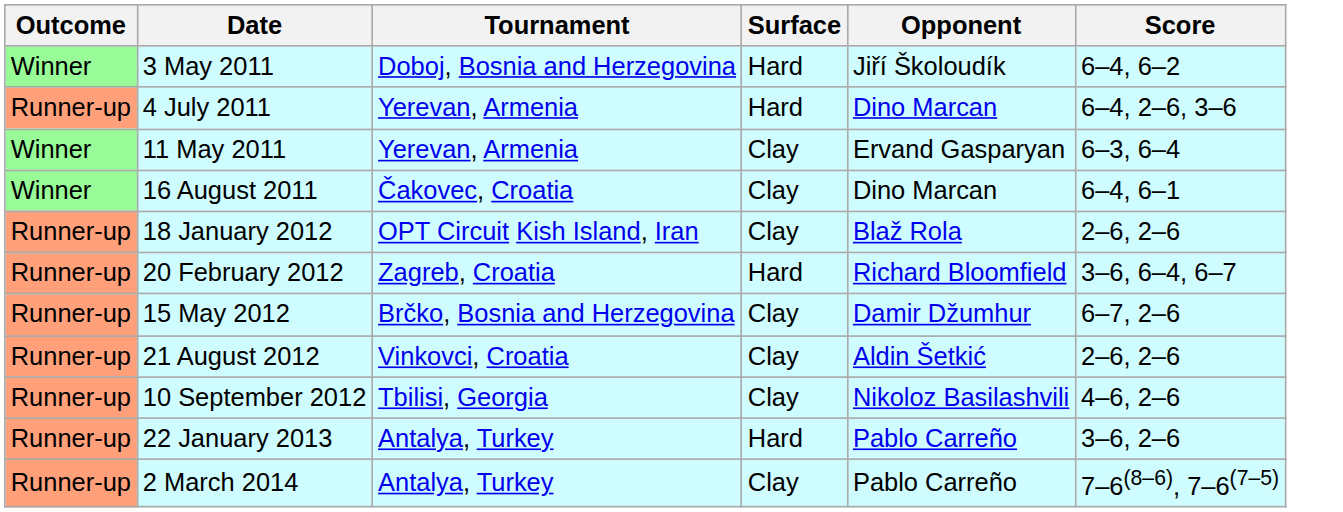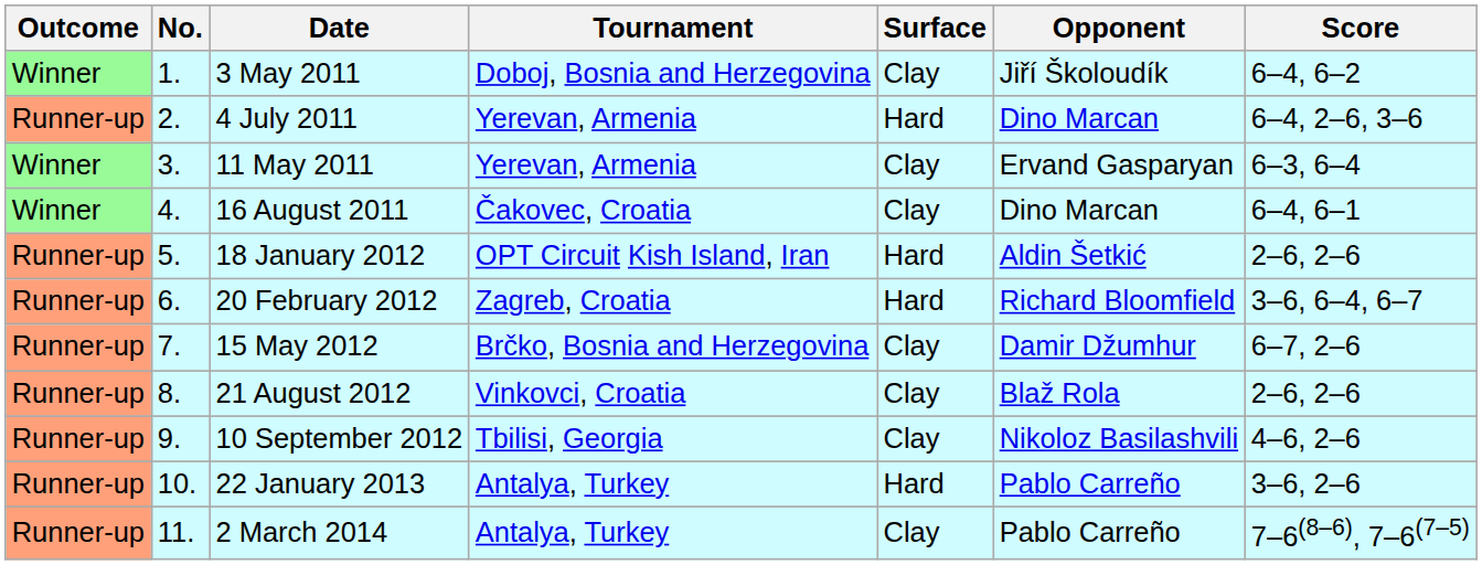 <table class=wikitable style=font-size:97%>
 <tr>
 <th>Outcome</th>
+<th>No.</th>
 <th>Date</th>
 <th>Tournament</th>
 <th>Surface</th>
 <th>Opponent</th>
 <th>Score</th>
 </tr>
 <tr bgcolor=CFFCFF>
 <td bgcolor=98FB98>Winner</td>
+<td>1.</td>
 <td>3 May 2011</td>
 <td><a href='#'>Doboj</a>, <a href='#'>Bosnia and Herzegovina</a></td>
-<td>Hard</td>
+<td>Clay</td>
 <td> Jiří Školoudík</td>
 <td>6–4, 6–2</td>
 </tr>
 <tr bgcolor=CFFCFF>
 <td bgcolor=#FFA07A>Runner-up</td>
+<td>2.</td>
 <td>4 July 2011</td>
 <td><a href='#'>Yerevan</a>, <a href='#'>Armenia</a></td>
 <td>Hard</td>
 <td> <a href='#'>Dino Marcan</a></td>
 <td>6–4, 2–6, 3–6</td>
 </tr>
 <tr bgcolor=CFFCFF>
 <td bgcolor=98FB98>Winner</td>
+<td>3.</td>
 <td>11 May 2011</td>
 <td><a href='#'>Yerevan</a>, <a href='#'>Armenia</a></td>
 <td>Clay</td>
 <td> Ervand Gasparyan</td>
 <td>6–3, 6–4</td>
 </tr>
 <tr bgcolor=CFFCFF>
 <td bgcolor=98FB98>Winner</td>
+<td>4.</td>
 <td>16 August 2011</td>
 <td><a href='#'>Čakovec</a>, <a href='#'>Croatia</a></td>
 <td>Clay</td>
 <td> Dino Marcan</td>
 <td>6–4, 6–1</td>
 </tr>
 <tr bgcolor=CFFCFF>
 <td bgcolor=#FFA07A>Runner-up</td>
+<td>5.</td>
 <td>18 January 2012</td>
 <td><a href='#'>OPT Circuit</a> <a href='#'>Kish Island</a>, <a href='#'>Iran</a></td>
-<td>Clay</td>
-<td> <a href='#'>Blaž Rola</a></td>
+<td>Hard</td>
+<td> <a href='#'>Aldin Šetkić</a></td>
 <td>2–6, 2–6</td>
 </tr>
 <tr bgcolor=CFFCFF>
 <td bgcolor=#FFA07A>Runner-up</td>
+<td>6.</td>
 <td>20 February 2012</td>
 <td><a href='#'>Zagreb</a>, <a href='#'>Croatia</a></td>
 <td>Hard</td>
 <td> <a href='#'>Richard Bloomfield</a></td>
 <td>3–6, 6–4, 6–7</td>
 </tr>
 <tr bgcolor=CFFCFF>
 <td bgcolor=#FFA07A>Runner-up</td>
+<td>7.</td>
 <td>15 May 2012</td>
 <td><a href='#'>Brčko</a>, <a href='#'>Bosnia and Herzegovina</a></td>
 <td>Clay</td>
 <td> <a href='#'>Damir Džumhur</a></td>
 <td>6–7, 2–6</td>
 </tr>
 <tr bgcolor=CFFCFF>
 <td bgcolor=#FFA07A>Runner-up</td>
+<td>8.</td>
 <td>21 August 2012</td>
 <td><a href='#'>Vinkovci</a>, <a href='#'>Croatia</a></td>
 <td>Clay</td>
-<td> <a href='#'>Aldin Šetkić</a></td>
+<td> <a href='#'>Blaž Rola</a></td>
 <td>2–6, 2–6</td>
 </tr>
 <tr bgcolor=CFFCFF>
 <td bgcolor=#FFA07A>Runner-up</td>
+<td>9.</td>
 <td>10 September 2012</td>
 <td><a href='#'>Tbilisi</a>, <a href='#'>Georgia</a></td>
 <td>Clay</td>
 <td> <a href='#'>Nikoloz Basilashvili</a></td>
 <td>4–6, 2–6</td>
 </tr>
 <tr bgcolor=CFFCFF>
 <td bgcolor=#FFA07A>Runner-up</td>
+<td>10.</td>
 <td>22 January 2013</td>
 <td><a href='#'>Antalya</a>, <a href='#'>Turkey</a></td>
 <td>Hard</td>
 <td> <a href='#'>Pablo Carreño</a></td>
 <td>3–6, 2–6</td>
 </tr>
 <tr bgcolor=CFFCFF>
 <td bgcolor=#FFA07A>Runner-up</td>
+<td>11.</td>
 <td>2 March 2014</td>
 <td><a href='#'>Antalya</a>, <a href='#'>Turkey</a></td>
 <td>Clay</td>
 <td> Pablo Carreño</td>
 <td>7–6<sup>(8–6)</sup>, 7–6<sup>(7–5)</sup></td>
 </tr>
 </table>
